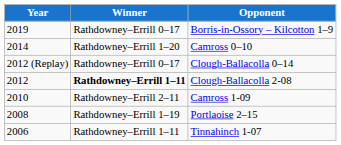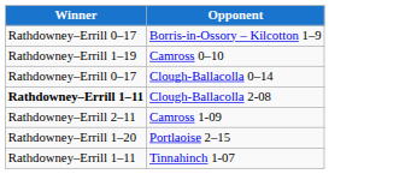 <table class="wikitable">
 <tr>
-<th style="background:#1874CD;color:white">Year</th>
 <th style="background:#1874CD;color:white">Winner</th>
 <th style="background:#1874CD;color:white">Opponent</th>
 </tr>
 <tr>
-<td>2019</td>
 <td>Rathdowney–Errill 0–17</td>
 <td><a href='#'>Borris-in-Ossory – Kilcotton</a> 1–9</td>
 </tr>
 <tr>
-<td>2014</td>
-<td>Rathdowney–Errill 1–20</td>
+<td>Rathdowney–Errill 1–19</td>
 <td><a href='#'>Camross</a> 0–10</td>
 </tr>
 <tr>
-<td>2012 (Replay)</td>
 <td>Rathdowney–Errill 0–17</td>
 <td><a href='#'>Clough-Ballacolla</a> 0–14</td>
 </tr>
 <tr>
-<td>2012</td>
 <td><strong>Rathdowney–Errill 1–11</strong></td>
 <td><a href='#'>Clough-Ballacolla</a> 2-08</td>
 </tr>
 <tr>
-<td>2010</td>
 <td>Rathdowney–Errill 2–11</td>
 <td><a href='#'>Camross</a> 1-09</td>
 </tr>
 <tr>
-<td>2008</td>
-<td>Rathdowney–Errill 1–19</td>
+<td>Rathdowney–Errill 1–20</td>
 <td><a href='#'>Portlaoise</a> 2–15</td>
 </tr>
 <tr>
-<td>2006</td>
 <td>Rathdowney–Errill 1–11</td>
 <td><a href='#'>Tinnahinch</a> 1-07</td>
 </tr>
 </table>
